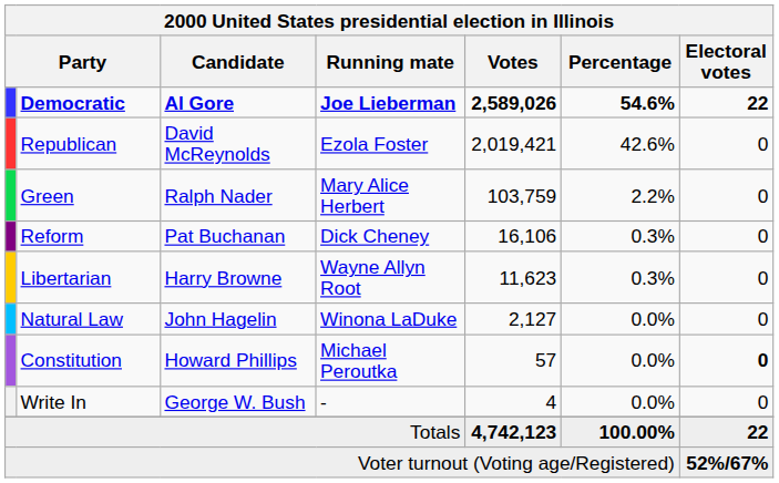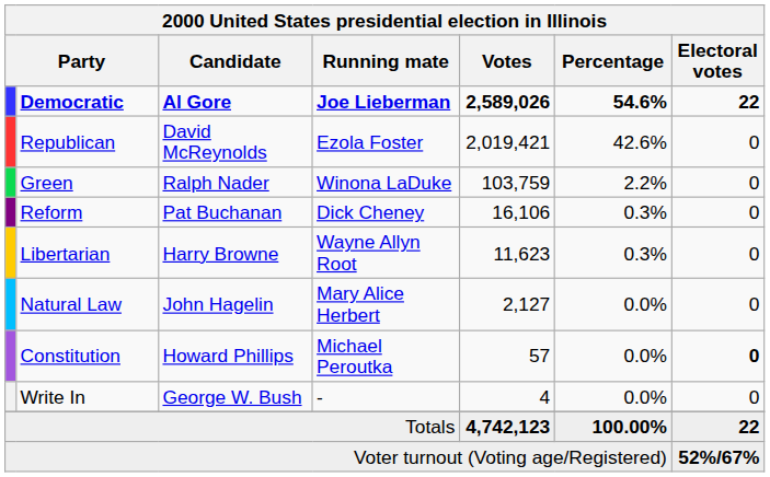 <table class="wikitable" style="font-size: 95%;">
 <tr>
 <th colspan="7">2000 United States presidential election in Illinois</th>
 </tr>
 <tr>
 <th colspan="2" style="width: 15em">Party</th>
 <th style="width: 17em">Candidate</th>
 <th style="width: 17em">Running mate</th>
 <th style="width: 5em">Votes</th>
 <th style="width: 7em">Percentage</th>
 <th style="width: 5em">Electoral votes</th>
 </tr>
 <tr>
 <th style="background-color:#3333FF; width: 3px"></th>
 <td style="width: 130px"><strong><a href='#'>Democratic</a></strong></td>
 <td><strong><a href='#'>Al Gore</a></strong></td>
 <td><strong><a href='#'>Joe Lieberman</a></strong></td>
 <td align="right"><strong>2,589,026</strong></td>
 <td align="right"><strong>54.6%</strong></td>
 <td align="right"><strong>22</strong></td>
 </tr>
 <tr>
 <th style="background-color:#FF3333; width: 3px"></th>
 <td style="width: 130px"><a href='#'>Republican</a></td>
 <td><a href='#'>David McReynolds</a></td>
 <td><a href='#'>Ezola Foster</a></td>
 <td align="right">2,019,421</td>
 <td align="right">42.6%</td>
 <td align="right">0</td>
 </tr>
 <tr>
 <th style="background-color:#0BDA51; width: 3px"></th>
 <td style="width: 130px"><a href='#'>Green</a></td>
 <td><a href='#'>Ralph Nader</a></td>
-<td><a href='#'>Mary Alice Herbert</a></td>
+<td><a href='#'>Winona LaDuke</a></td>
 <td align="right">103,759</td>
 <td align="right">2.2%</td>
 <td align="right">0</td>
 </tr>
 <tr>
 <th style="background-color:purple; width: 3px"></th>
 <td style="width: 130px"><a href='#'>Reform</a></td>
 <td><a href='#'>Pat Buchanan</a></td>
 <td><a href='#'>Dick Cheney</a></td>
 <td align="right">16,106</td>
 <td align="right">0.3%</td>
 <td align="right">0</td>
 </tr>
 <tr>
 <th style="background-color:#FFCC00; width: 3px"></th>
 <td style="width: 130px"><a href='#'>Libertarian</a></td>
 <td><a href='#'>Harry Browne</a></td>
 <td><a href='#'>Wayne Allyn Root</a></td>
 <td align="right">11,623</td>
 <td align="right">0.3%</td>
 <td align="right">0</td>
 </tr>
 <tr>
 <th style="background-color:#00BFFF; width: 3px"></th>
 <td style="width: 130px"><a href='#'>Natural Law</a></td>
 <td><a href='#'>John Hagelin</a></td>
-<td><a href='#'>Winona LaDuke</a></td>
+<td><a href='#'>Mary Alice Herbert</a></td>
 <td align="right">2,127</td>
 <td align="right">0.0%</td>
 <td align="right">0</td>
 </tr>
 <tr>
 <th style="background-color:#A356DE; width: 3px"></th>
 <td style="width: 130px"><a href='#'>Constitution</a></td>
 <td><a href='#'>Howard Phillips</a></td>
 <td><a href='#'>Michael Peroutka</a></td>
 <td align="right">57</td>
 <td align="right">0.0%</td>
 <td align="right"><strong>0</strong></td>
 </tr>
 <tr>
 <th style="background-color:#DDDDD; width: 3px"></th>
 <td style="width: 130px">Write In</td>
 <td><a href='#'>George W. Bush</a></td>
 <td>-</td>
 <td align="right">4</td>
 <td align="right">0.0%</td>
 <td align="right">0</td>
 </tr>
 <tr>
 </tr>
 <tr bgcolor="#EEEEEE">
 <td colspan="4" align="right">Totals</td>
 <td align="right"><strong>4,742,123</strong></td>
 <td align="right"><strong>100.00%</strong></td>
 <td align="right"><strong>22</strong></td>
 </tr>
 <tr bgcolor="#EEEEEE">
 <td colspan="6" align="right">Voter turnout (Voting age/Registered)</td>
 <td colspan="1" align="right"><strong>52%/67%</strong></td>
 </tr>
 </table>
